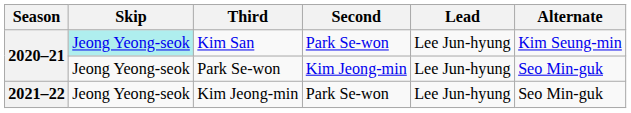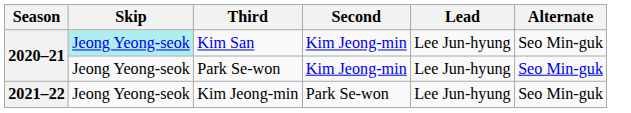 <table class="wikitable">
 <tr>
 <th scope="col">Season</th>
 <th scope="col">Skip</th>
 <th scope="col">Third</th>
 <th scope="col">Second</th>
 <th scope="col">Lead</th>
 <th scope="col">Alternate</th>
 </tr>
 <tr>
 <th scope="row" rowspan=2>2020–21</th>
 <td style="background: paleturquoise;"><a href='#'>Jeong Yeong-seok</a></td>
 <td><a href='#'>Kim San</a></td>
-<td><a href='#'>Park Se-won</a></td>
+<td><a href='#'>Kim Jeong-min</a></td>
 <td>Lee Jun-hyung</td>
-<td><a href='#'>Kim Seung-min</a></td>
+<td>Seo Min-guk</td>
 </tr>
 <tr>
 <td>Jeong Yeong-seok</td>
 <td>Park Se-won</td>
 <td><a href='#'>Kim Jeong-min</a></td>
 <td>Lee Jun-hyung</td>
 <td><a href='#'>Seo Min-guk</a></td>
 </tr>
 <tr>
 <th scope="row">2021–22</th>
 <td>Jeong Yeong-seok</td>
 <td>Kim Jeong-min</td>
 <td>Park Se-won</td>
 <td>Lee Jun-hyung</td>
 <td>Seo Min-guk</td>
 </tr>
 </table>
